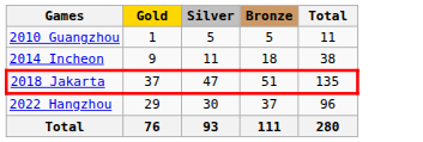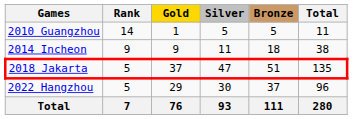 <table class="wikitable sortable" style="margin-top:0; text-align:center;">
 <tr>
 <th>Games</th>
+<th style="width:4em;">Rank</th>
 <th style="background:gold; width:4em;">Gold</th>
 <th style="background:silver; width:4em;">Silver</th>
 <th style="background:#c96; width:4em;">Bronze</th>
 <th style="width:4em;">Total</th>
 </tr>
 <tr>
 <td align=left> <a href='#'>2010 Guangzhou</a></td>
+<td>14</td>
 <td>1</td>
 <td>5</td>
 <td>5</td>
 <td>11</td>
 </tr>
 <tr>
 <td align=left> <a href='#'>2014 Incheon</a></td>
 <td>9</td>
+<td>9</td>
 <td>11</td>
 <td>18</td>
 <td>38</td>
 </tr>
 <tr style="border: 3px solid red">
 <td align=left> <a href='#'>2018 Jakarta</a></td>
+<td>5</td>
 <td>37</td>
 <td>47</td>
 <td>51</td>
 <td>135</td>
 </tr>
 <tr>
 <td align=left> <a href='#'>2022 Hangzhou</a></td>
+<td>5</td>
 <td>29</td>
 <td>30</td>
 <td>37</td>
 <td>96</td>
 </tr>
 <tr>
 <th>Total</th>
+<th>7</th>
 <th>76</th>
 <th>93</th>
 <th>111</th>
 <th>280</th>
 </tr>
 </table>
